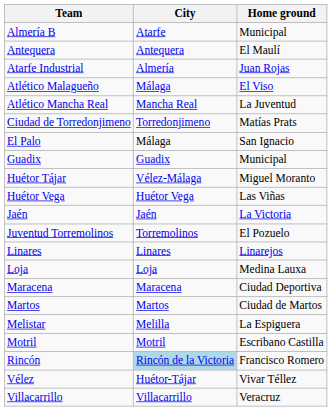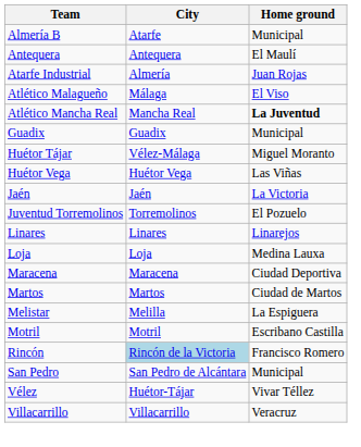 <table class="wikitable sortable">
 <tr>
 <th>Team</th>
 <th>City</th>
 <th>Home ground</th>
 </tr>
 <tr>
 <td><a href='#'>Almería B</a></td>
 <td><a href='#'>Atarfe</a></td>
 <td>Municipal</td>
 </tr>
 <tr>
 <td><a href='#'>Antequera</a></td>
 <td><a href='#'>Antequera</a></td>
 <td>El Maulí</td>
 </tr>
 <tr>
 <td><a href='#'>Atarfe Industrial</a></td>
 <td><a href='#'>Almería</a></td>
 <td><a href='#'>Juan Rojas</a></td>
 </tr>
 <tr>
 <td><a href='#'>Atlético Malagueño</a></td>
 <td><a href='#'>Málaga</a></td>
 <td><a href='#'>El Viso</a></td>
 </tr>
 <tr>
 <td><a href='#'>Atlético Mancha Real</a></td>
 <td><a href='#'>Mancha Real</a></td>
-<td>La Juventud</td>
-</tr>
-<tr>
-<td><a href='#'>Ciudad de Torredonjimeno</a></td>
-<td><a href='#'>Torredonjimeno</a></td>
-<td>Matías Prats</td>
-</tr>
-<tr>
-<td><a href='#'>El Palo</a></td>
-<td>Málaga</td>
-<td>San Ignacio</td>
+<td><strong>La Juventud</strong></td>
 </tr>
 <tr>
 <td><a href='#'>Guadix</a></td>
 <td><a href='#'>Guadix</a></td>
 <td>Municipal</td>
 </tr>
 <tr>
 <td><a href='#'>Huétor Tájar</a></td>
 <td><a href='#'>Vélez-Málaga</a></td>
 <td>Miguel Moranto</td>
 </tr>
 <tr>
 <td><a href='#'>Huétor Vega</a></td>
 <td><a href='#'>Huétor Vega</a></td>
 <td>Las Viñas</td>
 </tr>
 <tr>
 <td><a href='#'>Jaén</a></td>
 <td><a href='#'>Jaén</a></td>
 <td><a href='#'>La Victoria</a></td>
 </tr>
 <tr>
 <td><a href='#'>Juventud Torremolinos</a></td>
 <td><a href='#'>Torremolinos</a></td>
 <td>El Pozuelo</td>
 </tr>
 <tr>
 <td><a href='#'>Linares</a></td>
 <td><a href='#'>Linares</a></td>
 <td><a href='#'>Linarejos</a></td>
 </tr>
 <tr>
 <td><a href='#'>Loja</a></td>
 <td><a href='#'>Loja</a></td>
 <td>Medina Lauxa</td>
 </tr>
 <tr>
 <td><a href='#'>Maracena</a></td>
 <td><a href='#'>Maracena</a></td>
 <td>Ciudad Deportiva</td>
 </tr>
 <tr>
 <td><a href='#'>Martos</a></td>
 <td><a href='#'>Martos</a></td>
 <td>Ciudad de Martos</td>
 </tr>
 <tr>
 <td><a href='#'>Melistar</a></td>
 <td><a href='#'>Melilla</a></td>
 <td>La Espiguera</td>
 </tr>
 <tr>
 <td><a href='#'>Motril</a></td>
 <td><a href='#'>Motril</a></td>
 <td>Escribano Castilla</td>
 </tr>
 <tr>
 <td><a href='#'>Rincón</a></td>
 <td style="background: lightblue;"><a href='#'>Rincón de la Victoria</a></td>
 <td>Francisco Romero</td>
 </tr>
 <tr>
+<td><a href='#'>San Pedro</a></td>
+<td><a href='#'>San Pedro de Alcántara</a></td>
+<td>Municipal</td>
+</tr>
+<tr>
 <td><a href='#'>Vélez</a></td>
 <td><a href='#'>Huétor-Tájar</a></td>
 <td>Vivar Téllez</td>
 </tr>
 <tr>
 <td><a href='#'>Villacarrillo</a></td>
 <td><a href='#'>Villacarrillo</a></td>
 <td>Veracruz</td>
 </tr>
 </table>
